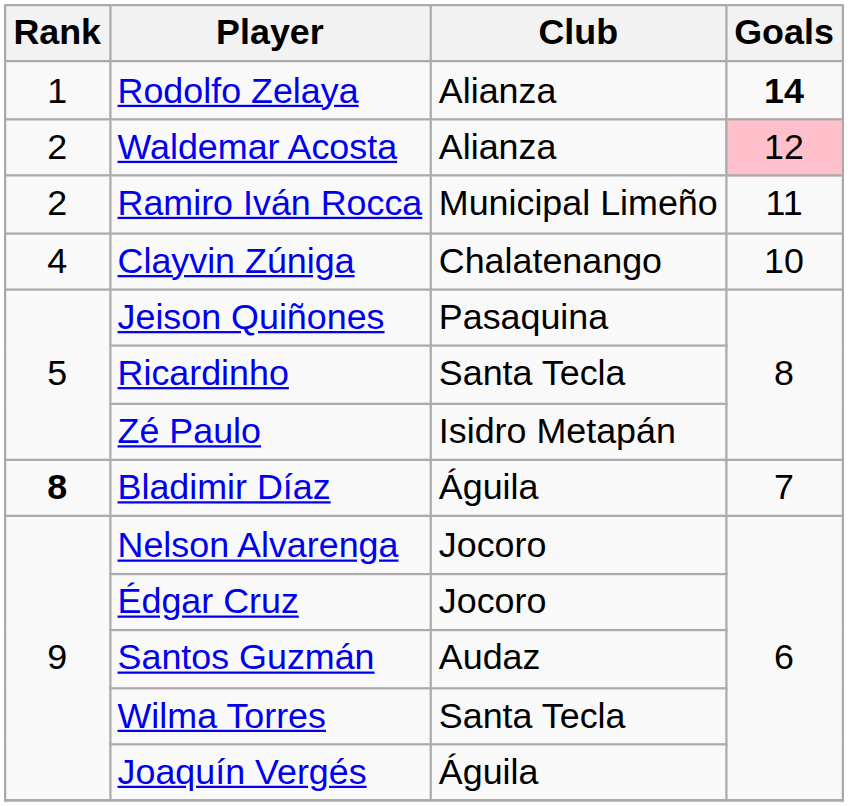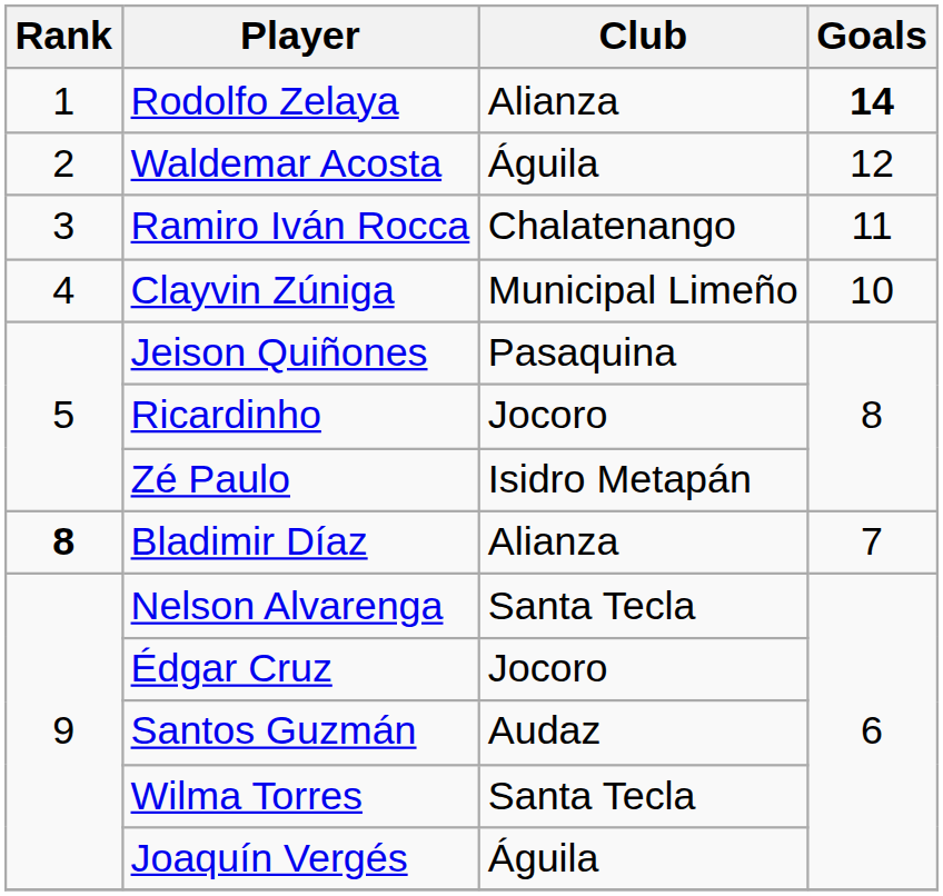 <table class="wikitable" style="text-align:center">
 <tr>
 <th>Rank</th>
 <th>Player</th>
 <th>Club</th>
 <th>Goals</th>
 </tr>
 <tr>
 <td>1</td>
 <td align="left"> <a href='#'>Rodolfo Zelaya</a></td>
 <td align="left">Alianza</td>
 <td><strong>14</strong></td>
 </tr>
 <tr>
 <td>2</td>
 <td align="left"> <a href='#'>Waldemar Acosta</a></td>
-<td align="left">Alianza</td>
-<td style="background: pink;">12</td>
+<td align="left">Águila</td>
+<td>12</td>
 </tr>
 <tr>
-<td>2</td>
+<td>3</td>
 <td align="left"> <a href='#'>Ramiro Iván Rocca</a></td>
-<td align="left">Municipal Limeño</td>
+<td align="left">Chalatenango</td>
 <td>11</td>
 </tr>
 <tr>
 <td>4</td>
 <td align="left"> <a href='#'>Clayvin Zúniga</a></td>
-<td align="left">Chalatenango</td>
+<td align="left">Municipal Limeño</td>
 <td>10</td>
 </tr>
 <tr>
 <td rowspan=3>5</td>
 <td align="left"> <a href='#'>Jeison Quiñones</a></td>
 <td align="left">Pasaquina</td>
 <td rowspan=3>8</td>
 </tr>
 <tr>
 <td align="left"> <a href='#'>Ricardinho</a></td>
-<td align="left">Santa Tecla</td>
+<td align="left">Jocoro</td>
 </tr>
 <tr>
 <td align="left"> <a href='#'>Zé Paulo</a></td>
 <td align="left">Isidro Metapán</td>
 </tr>
 <tr>
 <td><strong>8</strong></td>
 <td align="left"> <a href='#'>Bladimir Díaz</a></td>
-<td align="left">Águila</td>
+<td align="left">Alianza</td>
 <td>7</td>
 </tr>
 <tr>
 <td rowspan=5>9</td>
 <td align="left"> <a href='#'>Nelson Alvarenga</a></td>
-<td align="left">Jocoro</td>
+<td align="left">Santa Tecla</td>
 <td rowspan=5>6</td>
 </tr>
 <tr>
 <td align="left"> <a href='#'>Édgar Cruz</a></td>
 <td align="left">Jocoro</td>
 </tr>
 <tr>
 <td align="left"> <a href='#'>Santos Guzmán</a></td>
 <td align="left">Audaz</td>
 </tr>
 <tr>
 <td align="left"> <a href='#'>Wilma Torres</a></td>
 <td align="left">Santa Tecla</td>
 </tr>
 <tr>
 <td align="left"> <a href='#'>Joaquín Vergés</a></td>
 <td align="left">Águila</td>
 </tr>
 <tr>
 </tr>
 </table>
